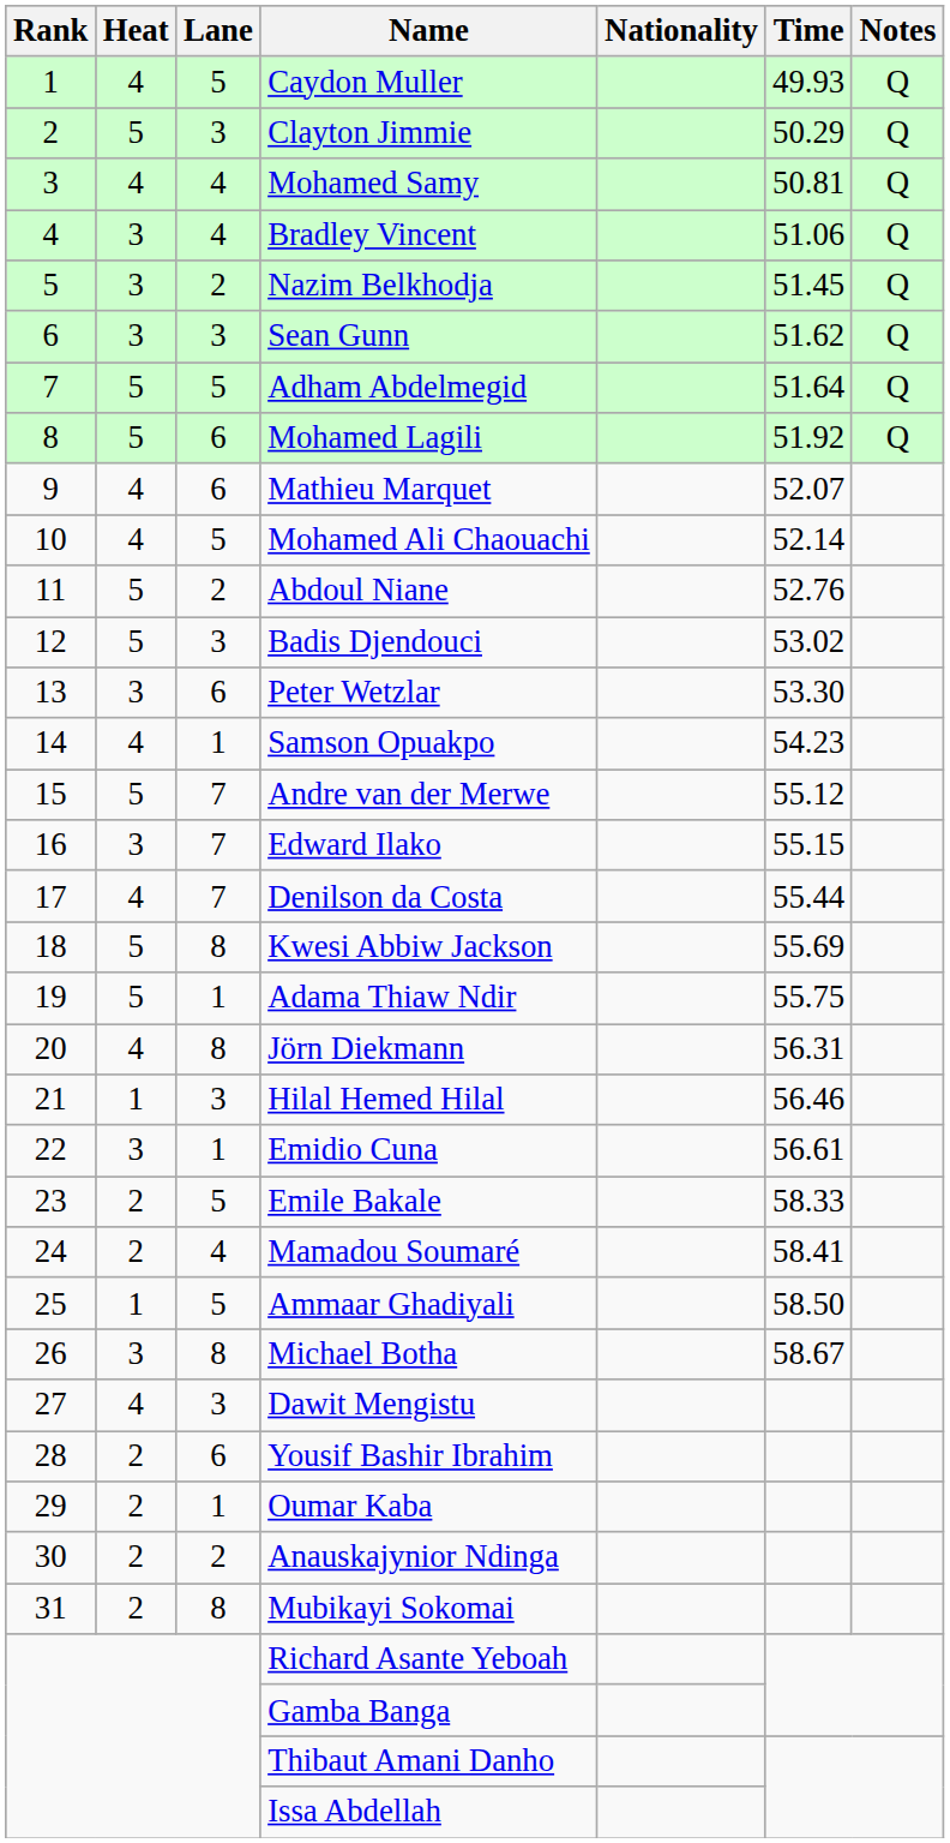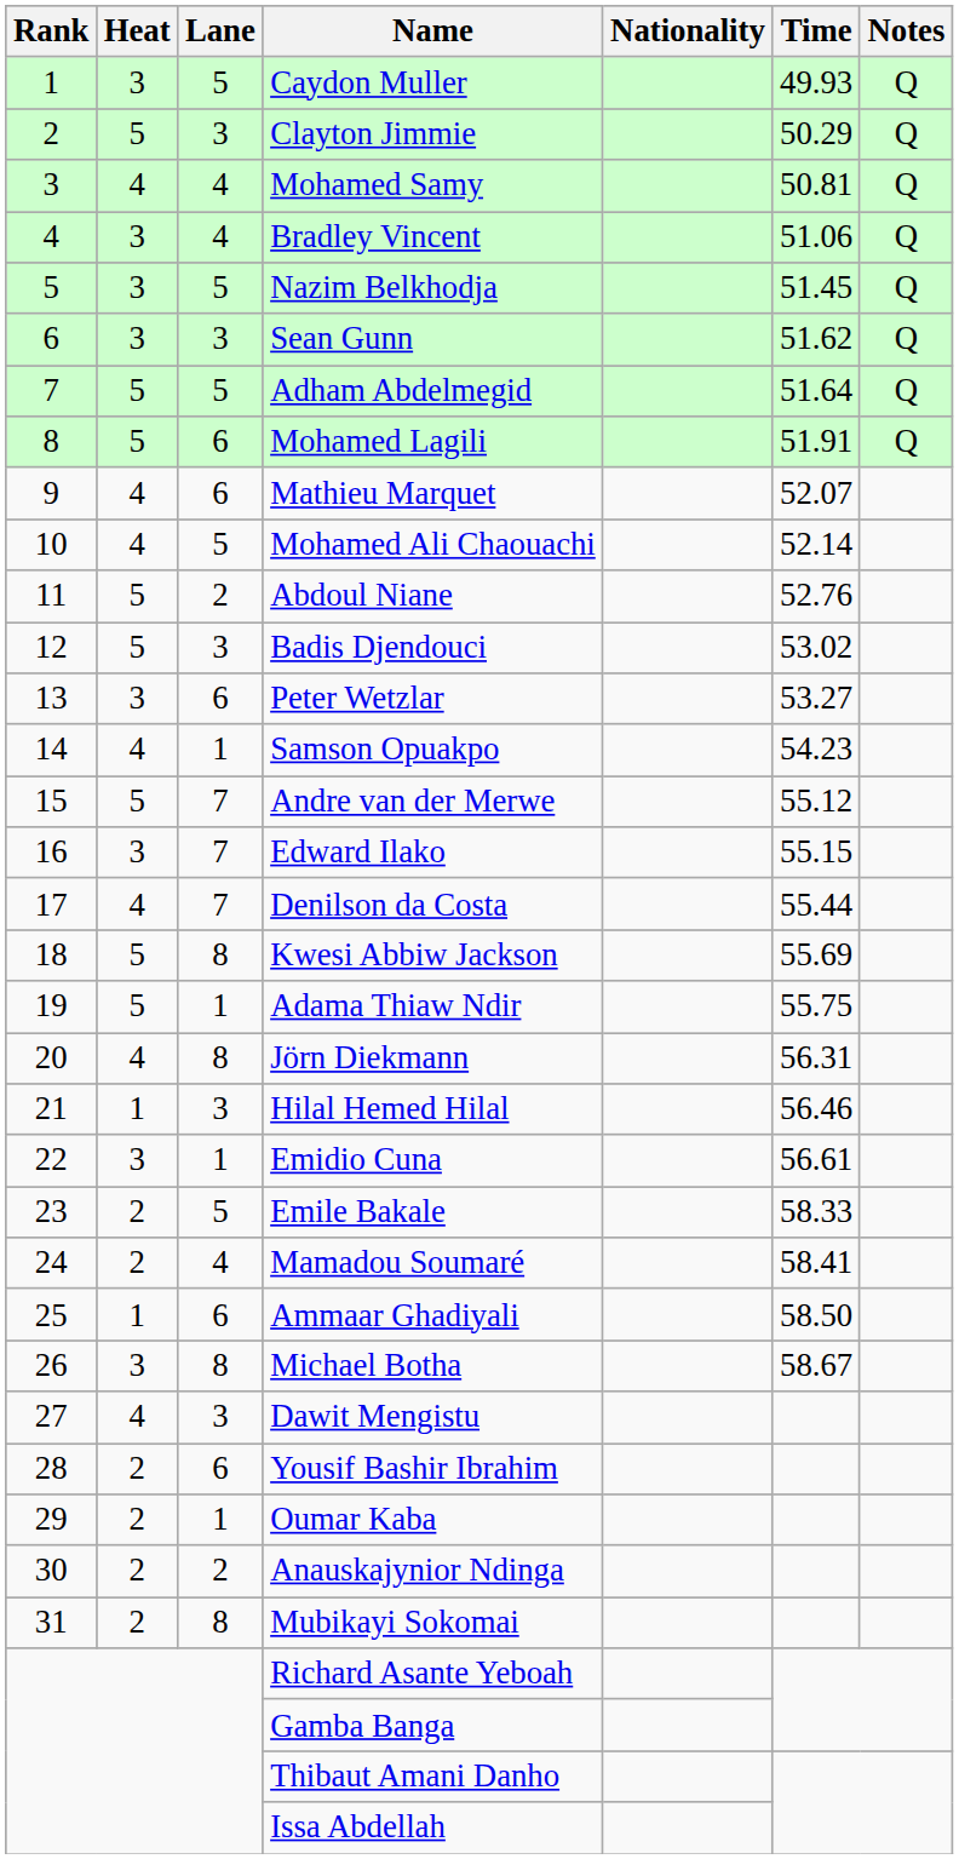 <table class="wikitable sortable" style="text-align:center">
 <tr>
 <th>Rank</th>
 <th>Heat</th>
 <th>Lane</th>
 <th>Name</th>
 <th>Nationality</th>
 <th>Time</th>
 <th>Notes</th>
 </tr>
 <tr bgcolor=ccffcc>
 <td>1</td>
-<td>4</td>
+<td>3</td>
 <td>5</td>
 <td align=left><a href='#'>Caydon Muller</a></td>
 <td align=left></td>
 <td>49.93</td>
 <td>Q</td>
 </tr>
 <tr bgcolor=ccffcc>
 <td>2</td>
 <td>5</td>
 <td>3</td>
 <td align=left><a href='#'>Clayton Jimmie</a></td>
 <td align=left></td>
 <td>50.29</td>
 <td>Q</td>
 </tr>
 <tr bgcolor=ccffcc>
 <td>3</td>
 <td>4</td>
 <td>4</td>
 <td align=left><a href='#'>Mohamed Samy</a></td>
 <td align=left></td>
 <td>50.81</td>
 <td>Q</td>
 </tr>
 <tr bgcolor=ccffcc>
 <td>4</td>
 <td>3</td>
 <td>4</td>
 <td align=left><a href='#'>Bradley Vincent</a></td>
 <td align=left></td>
 <td>51.06</td>
 <td>Q</td>
 </tr>
 <tr bgcolor=ccffcc>
 <td>5</td>
 <td>3</td>
-<td>2</td>
+<td>5</td>
 <td align=left><a href='#'>Nazim Belkhodja</a></td>
 <td align=left></td>
 <td>51.45</td>
 <td>Q</td>
 </tr>
 <tr bgcolor=ccffcc>
 <td>6</td>
 <td>3</td>
 <td>3</td>
 <td align=left><a href='#'>Sean Gunn</a></td>
 <td align=left></td>
 <td>51.62</td>
 <td>Q</td>
 </tr>
 <tr bgcolor=ccffcc>
 <td>7</td>
 <td>5</td>
 <td>5</td>
 <td align=left><a href='#'>Adham Abdelmegid</a></td>
 <td align=left></td>
 <td>51.64</td>
 <td>Q</td>
 </tr>
 <tr bgcolor=ccffcc>
 <td>8</td>
 <td>5</td>
 <td>6</td>
 <td align=left><a href='#'>Mohamed Lagili</a></td>
 <td align=left></td>
-<td>51.92</td>
+<td>51.91</td>
 <td>Q</td>
 </tr>
 <tr>
 <td>9</td>
 <td>4</td>
 <td>6</td>
 <td align=left><a href='#'>Mathieu Marquet</a></td>
 <td align=left></td>
 <td>52.07</td>
 <td></td>
 </tr>
 <tr>
 <td>10</td>
 <td>4</td>
 <td>5</td>
 <td align=left><a href='#'>Mohamed Ali Chaouachi</a></td>
 <td align=left></td>
 <td>52.14</td>
 <td></td>
 </tr>
 <tr>
 <td>11</td>
 <td>5</td>
 <td>2</td>
 <td align=left><a href='#'>Abdoul Niane</a></td>
 <td align=left></td>
 <td>52.76</td>
 <td></td>
 </tr>
 <tr>
 <td>12</td>
 <td>5</td>
 <td>3</td>
 <td align=left><a href='#'>Badis Djendouci</a></td>
 <td align=left></td>
 <td>53.02</td>
 <td></td>
 </tr>
 <tr>
 <td>13</td>
 <td>3</td>
 <td>6</td>
 <td align=left><a href='#'>Peter Wetzlar</a></td>
 <td align=left></td>
-<td>53.30</td>
+<td>53.27</td>
 <td></td>
 </tr>
 <tr>
 <td>14</td>
 <td>4</td>
 <td>1</td>
 <td align=left><a href='#'>Samson Opuakpo</a></td>
 <td align=left></td>
 <td>54.23</td>
 <td></td>
 </tr>
 <tr>
 <td>15</td>
 <td>5</td>
 <td>7</td>
 <td align=left><a href='#'>Andre van der Merwe</a></td>
 <td align=left></td>
 <td>55.12</td>
 <td></td>
 </tr>
 <tr>
 <td>16</td>
 <td>3</td>
 <td>7</td>
 <td align=left><a href='#'>Edward Ilako</a></td>
 <td align=left></td>
 <td>55.15</td>
 <td></td>
 </tr>
 <tr>
 <td>17</td>
 <td>4</td>
 <td>7</td>
 <td align=left><a href='#'>Denilson da Costa</a></td>
 <td align=left></td>
 <td>55.44</td>
 <td></td>
 </tr>
 <tr>
 <td>18</td>
 <td>5</td>
 <td>8</td>
 <td align=left><a href='#'>Kwesi Abbiw Jackson</a></td>
 <td align=left></td>
 <td>55.69</td>
 <td></td>
 </tr>
 <tr>
 <td>19</td>
 <td>5</td>
 <td>1</td>
 <td align=left><a href='#'>Adama Thiaw Ndir</a></td>
 <td align=left></td>
 <td>55.75</td>
 <td></td>
 </tr>
 <tr>
 <td>20</td>
 <td>4</td>
 <td>8</td>
 <td align=left><a href='#'>Jörn Diekmann</a></td>
 <td align=left></td>
 <td>56.31</td>
 <td></td>
 </tr>
 <tr>
 <td>21</td>
 <td>1</td>
 <td>3</td>
 <td align=left><a href='#'>Hilal Hemed Hilal</a></td>
 <td align=left></td>
 <td>56.46</td>
 <td></td>
 </tr>
 <tr>
 <td>22</td>
 <td>3</td>
 <td>1</td>
 <td align=left><a href='#'>Emidio Cuna</a></td>
 <td align=left></td>
 <td>56.61</td>
 <td></td>
 </tr>
 <tr>
 <td>23</td>
 <td>2</td>
 <td>5</td>
 <td align=left><a href='#'>Emile Bakale</a></td>
 <td align=left></td>
 <td>58.33</td>
 <td></td>
 </tr>
 <tr>
 <td>24</td>
 <td>2</td>
 <td>4</td>
 <td align=left><a href='#'>Mamadou Soumaré</a></td>
 <td align=left></td>
 <td>58.41</td>
 <td></td>
 </tr>
 <tr>
 <td>25</td>
 <td>1</td>
-<td>5</td>
+<td>6</td>
 <td align=left><a href='#'>Ammaar Ghadiyali</a></td>
 <td align=left></td>
 <td>58.50</td>
 <td></td>
 </tr>
 <tr>
 <td>26</td>
 <td>3</td>
 <td>8</td>
 <td align=left><a href='#'>Michael Botha</a></td>
 <td align=left></td>
 <td>58.67</td>
 <td></td>
 </tr>
 <tr>
 <td>27</td>
 <td>4</td>
 <td>3</td>
 <td align=left><a href='#'>Dawit Mengistu</a></td>
 <td align=left></td>
 <td></td>
 <td></td>
 </tr>
 <tr>
 <td>28</td>
 <td>2</td>
 <td>6</td>
 <td align=left><a href='#'>Yousif Bashir Ibrahim</a></td>
 <td align=left></td>
 <td></td>
 <td></td>
 </tr>
 <tr>
 <td>29</td>
 <td>2</td>
 <td>1</td>
 <td align=left><a href='#'>Oumar Kaba</a></td>
 <td align=left></td>
 <td></td>
 <td></td>
 </tr>
 <tr>
 <td>30</td>
 <td>2</td>
 <td>2</td>
 <td align=left><a href='#'>Anauskajynior Ndinga</a></td>
 <td align=left></td>
 <td></td>
 <td></td>
 </tr>
 <tr>
 <td>31</td>
 <td>2</td>
 <td>8</td>
 <td align=left><a href='#'>Mubikayi Sokomai</a></td>
 <td align=left></td>
 <td></td>
 <td></td>
 </tr>
 <tr>
 <td rowspan=4 colspan=3></td>
 <td align=left><a href='#'>Richard Asante Yeboah</a></td>
 <td align=left></td>
 <td colspan=2 rowspan=2></td>
 </tr>
 <tr>
 <td align=left><a href='#'>Gamba Banga</a></td>
 <td align=left></td>
 </tr>
 <tr>
 <td align=left><a href='#'>Thibaut Amani Danho</a></td>
 <td align=left></td>
 <td colspan=2 rowspan=2></td>
 </tr>
 <tr>
 <td align=left><a href='#'>Issa Abdellah</a></td>
 <td align=left></td>
 </tr>
 </table>
